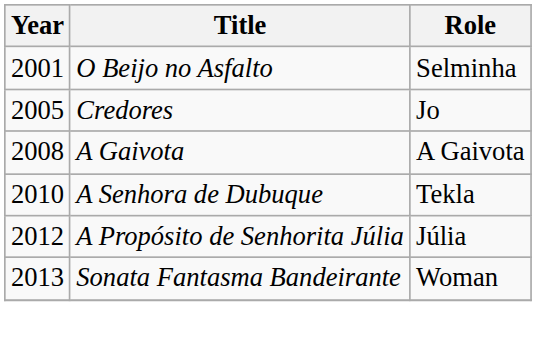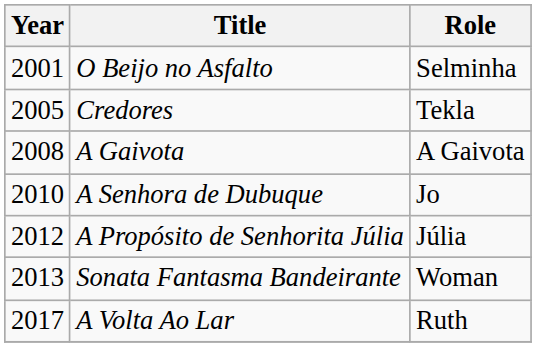 <table class="wikitable">
 <tr>
 <th>Year</th>
 <th>Title</th>
 <th>Role</th>
 </tr>
 <tr>
 <td>2001</td>
 <td><em>O Beijo no Asfalto</em></td>
 <td>Selminha</td>
 </tr>
 <tr>
 <td>2005</td>
 <td><em>Credores</em></td>
-<td>Jo</td>
+<td>Tekla</td>
 </tr>
 <tr>
 <td>2008</td>
 <td><em>A Gaivota</em></td>
 <td>A Gaivota</td>
 </tr>
 <tr>
 <td>2010</td>
 <td><em>A Senhora de Dubuque</em></td>
-<td>Tekla</td>
+<td>Jo</td>
 </tr>
 <tr>
 <td>2012</td>
 <td><em>A Propósito de Senhorita Júlia</em></td>
 <td>Júlia</td>
 </tr>
 <tr>
 <td>2013</td>
 <td><em>Sonata Fantasma Bandeirante</em></td>
 <td>Woman</td>
 </tr>
 <tr>
+<td>2017</td>
+<td><em>A Volta Ao Lar</em></td>
+<td>Ruth</td>
+</tr>
+<tr>
 </tr>
 </table>
